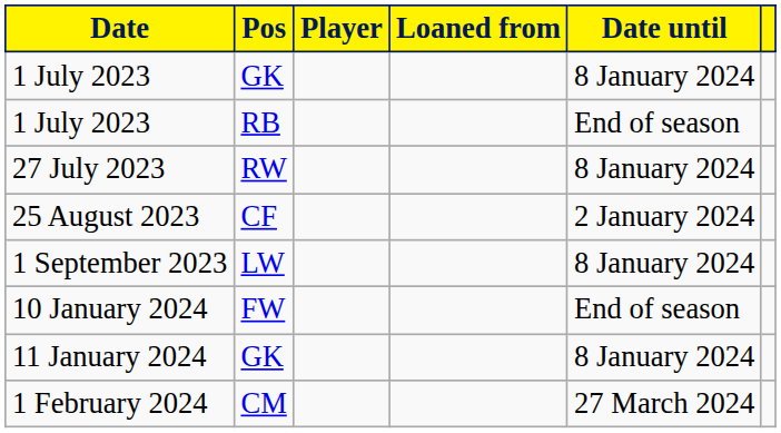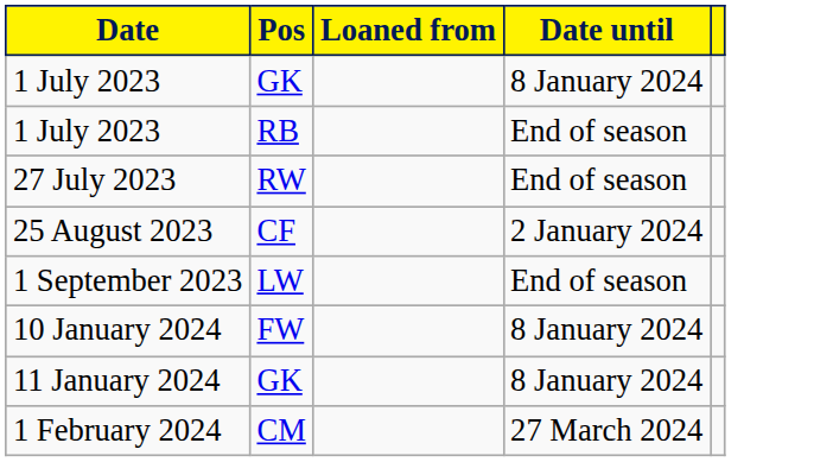 <table class="wikitable plainrowheaders sortable">
 <tr>
 <th style="background-color:#FFF300; color:#001958; border:1px solid #001958">Date</th>
 <th style="background-color:#FFF300; color:#001958; border:1px solid #001958">Pos</th>
-<th style="background-color:#FFF300; color:#001958; border:1px solid #001958">Player</th>
 <th style="background-color:#FFF300; color:#001958; border:1px solid #001958">Loaned from</th>
 <th style="background-color:#FFF300; color:#001958; border:1px solid #001958">Date until</th>
 <th style="background-color:#FFF300; color:#001958; border:1px solid #001958" class="unsortable"></th>
 </tr>
 <tr>
 <td>1 July 2023</td>
 <td><a href='#'>GK</a></td>
 <td></td>
-<td></td>
 <td>8 January 2024</td>
 <td></td>
 </tr>
 <tr>
 <td>1 July 2023</td>
 <td><a href='#'>RB</a></td>
-<td></td>
 <td></td>
 <td>End of season</td>
 <td></td>
 </tr>
 <tr>
 <td>27 July 2023</td>
 <td><a href='#'>RW</a></td>
 <td></td>
-<td></td>
-<td>8 January 2024</td>
+<td>End of season</td>
 <td></td>
 </tr>
 <tr>
 <td>25 August 2023</td>
 <td><a href='#'>CF</a></td>
-<td></td>
 <td></td>
 <td>2 January 2024</td>
 <td></td>
 </tr>
 <tr>
 <td>1 September 2023</td>
 <td><a href='#'>LW</a></td>
 <td></td>
-<td></td>
-<td>8 January 2024</td>
+<td>End of season</td>
 <td></td>
 </tr>
 <tr>
 <td>10 January 2024</td>
 <td><a href='#'>FW</a></td>
 <td></td>
-<td></td>
-<td>End of season</td>
+<td>8 January 2024</td>
 <td></td>
 </tr>
 <tr>
 <td>11 January 2024</td>
 <td><a href='#'>GK</a></td>
-<td></td>
 <td></td>
 <td>8 January 2024</td>
 <td></td>
 </tr>
 <tr>
 <td>1 February 2024</td>
 <td><a href='#'>CM</a></td>
 <td></td>
-<td></td>
 <td>27 March 2024</td>
 <td></td>
 </tr>
 </table>
